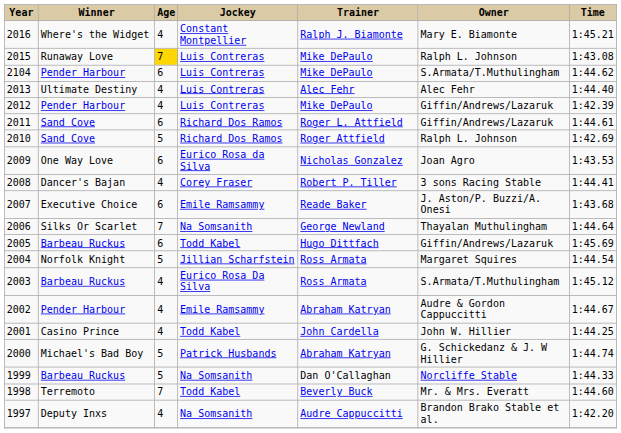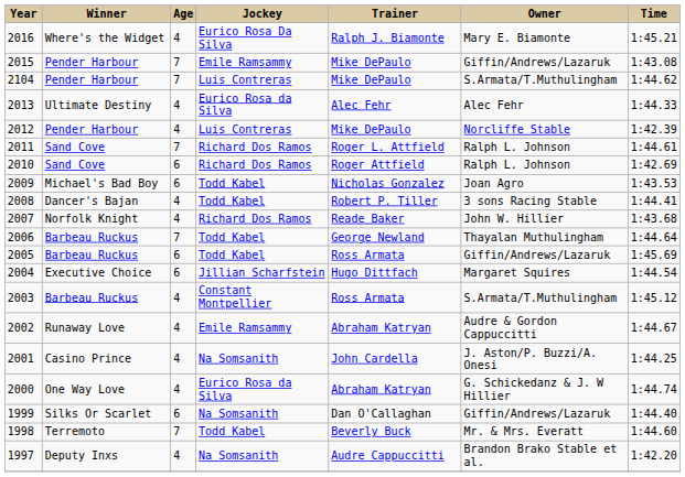 <table class="wikitable sortable">
 <tr>
 <th style="background-color:#DACAA5; width:38px">Year<br></th>
 <th style="background-color:#DACAA5; width:145px">Winner<br></th>
 <th style="background-color:#DACAA5">Age<br></th>
 <th style="background-color:#DACAA5; width:150px">Jockey<br></th>
 <th style="background-color:#DACAA5; width:150px">Trainer<br></th>
 <th style="background-color:#DACAA5; width:190px">Owner<br></th>
 <th style="background-color:#DACAA5">Time</th>
 </tr>
 <tr>
 <td>2016</td>
 <td>Where's the Widget</td>
 <td>4</td>
-<td><a href='#'>Constant Montpellier</a></td>
+<td><a href='#'>Eurico Rosa Da Silva</a></td>
 <td><a href='#'>Ralph J. Biamonte</a></td>
 <td>Mary E. Biamonte</td>
 <td>1:45.21</td>
 </tr>
 <tr>
 <td>2015</td>
-<td>Runaway Love</td>
-<td style="background: gold;">7</td>
-<td><a href='#'>Luis Contreras</a></td>
+<td><a href='#'>Pender Harbour</a></td>
+<td>7</td>
+<td><a href='#'>Emile Ramsammy</a></td>
 <td><a href='#'>Mike DePaulo</a></td>
-<td>Ralph L. Johnson</td>
+<td>Giffin/Andrews/Lazaruk</td>
 <td>1:43.08</td>
 </tr>
 <tr>
 <td>2104</td>
 <td><a href='#'>Pender Harbour</a></td>
-<td>6</td>
+<td>7</td>
 <td><a href='#'>Luis Contreras</a></td>
 <td><a href='#'>Mike DePaulo</a></td>
 <td>S.Armata/T.Muthulingham</td>
 <td>1:44.62</td>
 </tr>
 <tr>
 <td>2013</td>
 <td>Ultimate Destiny</td>
 <td>4</td>
-<td><a href='#'>Luis Contreras</a></td>
+<td><a href='#'>Eurico Rosa da Silva</a></td>
 <td><a href='#'>Alec Fehr</a></td>
 <td>Alec Fehr</td>
-<td>1:44.40</td>
+<td>1:44.33</td>
 </tr>
 <tr>
 <td>2012</td>
 <td><a href='#'>Pender Harbour</a></td>
 <td>4</td>
 <td><a href='#'>Luis Contreras</a></td>
 <td><a href='#'>Mike DePaulo</a></td>
-<td>Giffin/Andrews/Lazaruk</td>
+<td><a href='#'>Norcliffe Stable</a></td>
 <td>1:42.39</td>
 </tr>
 <tr>
 <td>2011</td>
 <td><a href='#'>Sand Cove</a></td>
-<td>6</td>
+<td>7</td>
 <td><a href='#'>Richard Dos Ramos</a></td>
 <td><a href='#'>Roger L. Attfield</a></td>
-<td>Giffin/Andrews/Lazaruk</td>
+<td>Ralph L. Johnson</td>
 <td>1:44.61</td>
 </tr>
 <tr>
 <td>2010</td>
 <td><a href='#'>Sand Cove</a></td>
-<td>5</td>
+<td>6</td>
 <td><a href='#'>Richard Dos Ramos</a></td>
 <td><a href='#'>Roger Attfield</a></td>
 <td>Ralph L. Johnson</td>
 <td>1:42.69</td>
 </tr>
 <tr>
 <td>2009</td>
-<td>One Way Love</td>
+<td>Michael's Bad Boy</td>
 <td>6</td>
-<td><a href='#'>Eurico Rosa da Silva</a></td>
+<td><a href='#'>Todd Kabel</a></td>
 <td><a href='#'>Nicholas Gonzalez</a></td>
 <td>Joan Agro</td>
 <td>1:43.53</td>
 </tr>
 <tr>
 <td>2008</td>
 <td>Dancer's Bajan</td>
 <td>4</td>
-<td><a href='#'>Corey Fraser</a></td>
+<td><a href='#'>Todd Kabel</a></td>
 <td><a href='#'>Robert P. Tiller</a></td>
 <td>3 sons Racing Stable</td>
 <td>1:44.41</td>
 </tr>
 <tr>
 <td>2007</td>
-<td>Executive Choice</td>
-<td>6</td>
-<td><a href='#'>Emile Ramsammy</a></td>
+<td>Norfolk Knight</td>
+<td>4</td>
+<td><a href='#'>Richard Dos Ramos</a></td>
 <td><a href='#'>Reade Baker</a></td>
-<td>J. Aston/P. Buzzi/A. Onesi</td>
+<td>John W. Hillier</td>
 <td>1:43.68</td>
 </tr>
 <tr>
 <td>2006</td>
-<td>Silks Or Scarlet</td>
+<td><a href='#'>Barbeau Ruckus</a></td>
 <td>7</td>
-<td><a href='#'>Na Somsanith</a></td>
+<td><a href='#'>Todd Kabel</a></td>
 <td><a href='#'>George Newland</a></td>
 <td>Thayalan Muthulingham</td>
 <td>1:44.64</td>
 </tr>
 <tr>
 <td>2005</td>
 <td><a href='#'>Barbeau Ruckus</a></td>
 <td>6</td>
 <td><a href='#'>Todd Kabel</a></td>
-<td><a href='#'>Hugo Dittfach</a></td>
+<td><a href='#'>Ross Armata</a></td>
 <td>Giffin/Andrews/Lazaruk</td>
 <td>1:45.69</td>
 </tr>
 <tr>
 <td>2004</td>
-<td>Norfolk Knight</td>
-<td>5</td>
+<td>Executive Choice</td>
+<td>6</td>
 <td><a href='#'>Jillian Scharfstein</a></td>
-<td><a href='#'>Ross Armata</a></td>
+<td><a href='#'>Hugo Dittfach</a></td>
 <td>Margaret Squires</td>
 <td>1:44.54</td>
 </tr>
 <tr>
 <td>2003</td>
 <td><a href='#'>Barbeau Ruckus</a></td>
 <td>4</td>
-<td><a href='#'>Eurico Rosa Da Silva</a></td>
+<td><a href='#'>Constant Montpellier</a></td>
 <td><a href='#'>Ross Armata</a></td>
 <td>S.Armata/T.Muthulingham</td>
 <td>1:45.12</td>
 </tr>
 <tr>
 <td>2002</td>
-<td><a href='#'>Pender Harbour</a></td>
+<td>Runaway Love</td>
 <td>4</td>
 <td><a href='#'>Emile Ramsammy</a></td>
 <td><a href='#'>Abraham Katryan</a></td>
 <td>Audre & Gordon Cappuccitti</td>
 <td>1:44.67</td>
 </tr>
 <tr>
 <td>2001</td>
 <td>Casino Prince</td>
 <td>4</td>
-<td><a href='#'>Todd Kabel</a></td>
+<td><a href='#'>Na Somsanith</a></td>
 <td><a href='#'>John Cardella</a></td>
-<td>John W. Hillier</td>
+<td>J. Aston/P. Buzzi/A. Onesi</td>
 <td>1:44.25</td>
 </tr>
 <tr>
 <td>2000</td>
-<td>Michael's Bad Boy</td>
-<td>5</td>
-<td><a href='#'>Patrick Husbands</a></td>
+<td>One Way Love</td>
+<td>4</td>
+<td><a href='#'>Eurico Rosa da Silva</a></td>
 <td><a href='#'>Abraham Katryan</a></td>
 <td>G. Schickedanz & J. W Hillier</td>
 <td>1:44.74</td>
 </tr>
 <tr>
 <td>1999</td>
-<td><a href='#'>Barbeau Ruckus</a></td>
-<td>5</td>
+<td>Silks Or Scarlet</td>
+<td>6</td>
 <td><a href='#'>Na Somsanith</a></td>
 <td>Dan O'Callaghan</td>
-<td><a href='#'>Norcliffe Stable</a></td>
-<td>1:44.33</td>
+<td>Giffin/Andrews/Lazaruk</td>
+<td>1:44.40</td>
 </tr>
 <tr>
 <td>1998</td>
 <td>Terremoto</td>
 <td>7</td>
 <td><a href='#'>Todd Kabel</a></td>
 <td><a href='#'>Beverly Buck</a></td>
 <td>Mr. & Mrs. Everatt</td>
 <td>1:44.60</td>
 </tr>
 <tr>
 <td>1997</td>
 <td>Deputy Inxs</td>
 <td>4</td>
 <td><a href='#'>Na Somsanith</a></td>
 <td><a href='#'>Audre Cappuccitti</a></td>
 <td>Brandon Brako Stable et al.</td>
 <td>1:42.20</td>
 </tr>
 <tr>
 </tr>
 </table>
